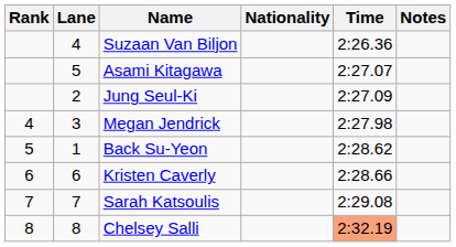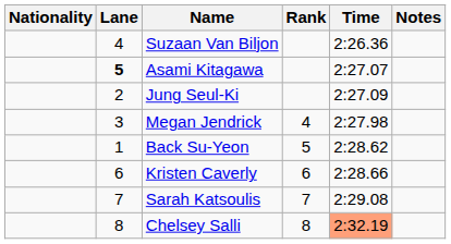 <table class="wikitable sortable" style="text-align:center">
 <tr>
-<th>Rank</th>
+<th>Nationality</th>
 <th>Lane</th>
 <th>Name</th>
-<th>Nationality</th>
+<th>Rank</th>
 <th>Time</th>
 <th>Notes</th>
 </tr>
 <tr>
-<td></td>
+<td align=left></td>
 <td>4</td>
 <td align=left><a href='#'>Suzaan Van Biljon</a></td>
-<td align=left></td>
+<td></td>
 <td>2:26.36</td>
 <td></td>
 </tr>
 <tr>
+<td align=left></td>
+<td><strong>5</strong></td>
+<td align=left><a href='#'>Asami Kitagawa</a></td>
 <td></td>
-<td>5</td>
-<td align=left><a href='#'>Asami Kitagawa</a></td>
-<td align=left></td>
 <td>2:27.07</td>
 <td></td>
 </tr>
 <tr>
-<td></td>
+<td align=left></td>
 <td>2</td>
 <td align=left><a href='#'>Jung Seul-Ki</a></td>
-<td align=left></td>
+<td></td>
 <td>2:27.09</td>
 <td></td>
 </tr>
 <tr>
-<td>4</td>
+<td align=left></td>
 <td>3</td>
 <td align=left><a href='#'>Megan Jendrick</a></td>
-<td align=left></td>
+<td>4</td>
 <td>2:27.98</td>
 <td></td>
 </tr>
 <tr>
-<td>5</td>
+<td align=left></td>
 <td>1</td>
 <td align=left><a href='#'>Back Su-Yeon</a></td>
-<td align=left></td>
+<td>5</td>
 <td>2:28.62</td>
 <td></td>
 </tr>
 <tr>
-<td>6</td>
+<td align=left></td>
 <td>6</td>
 <td align=left><a href='#'>Kristen Caverly</a></td>
-<td align=left></td>
+<td>6</td>
 <td>2:28.66</td>
 <td></td>
 </tr>
 <tr>
-<td>7</td>
+<td align=left></td>
 <td>7</td>
 <td align=left><a href='#'>Sarah Katsoulis</a></td>
-<td align=left></td>
+<td>7</td>
 <td>2:29.08</td>
 <td></td>
 </tr>
 <tr>
-<td>8</td>
+<td align=left></td>
 <td>8</td>
 <td align=left><a href='#'>Chelsey Salli</a></td>
-<td align=left></td>
+<td>8</td>
 <td style="background: lightsalmon;">2:32.19</td>
 <td></td>
 </tr>
 </table>
